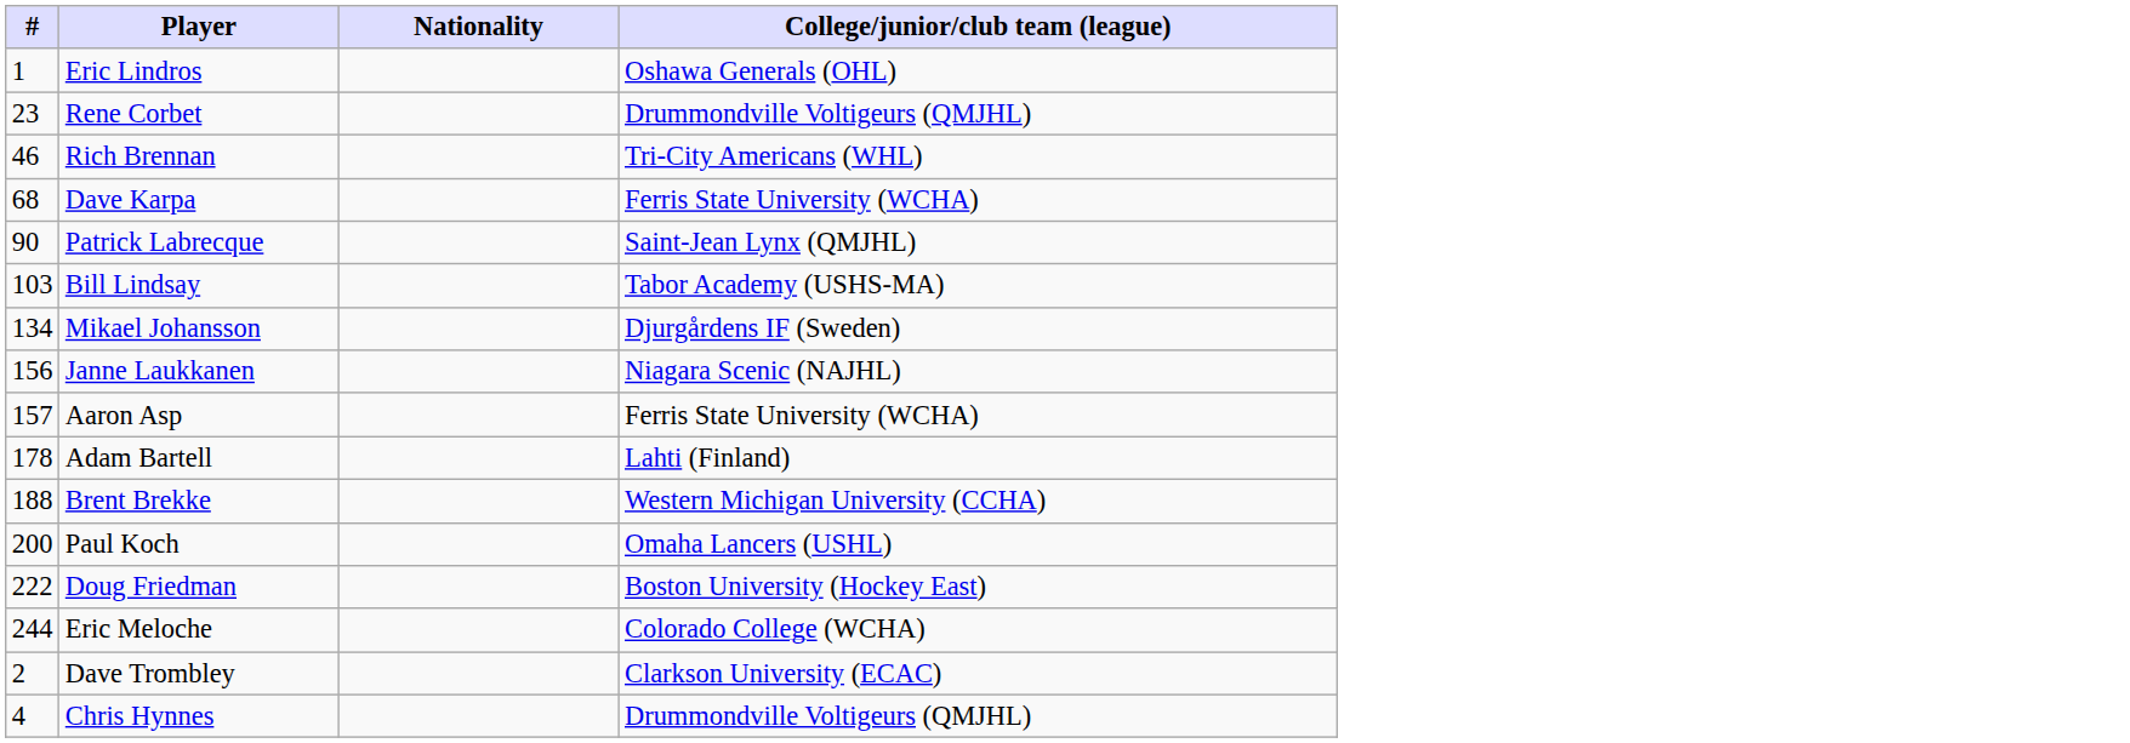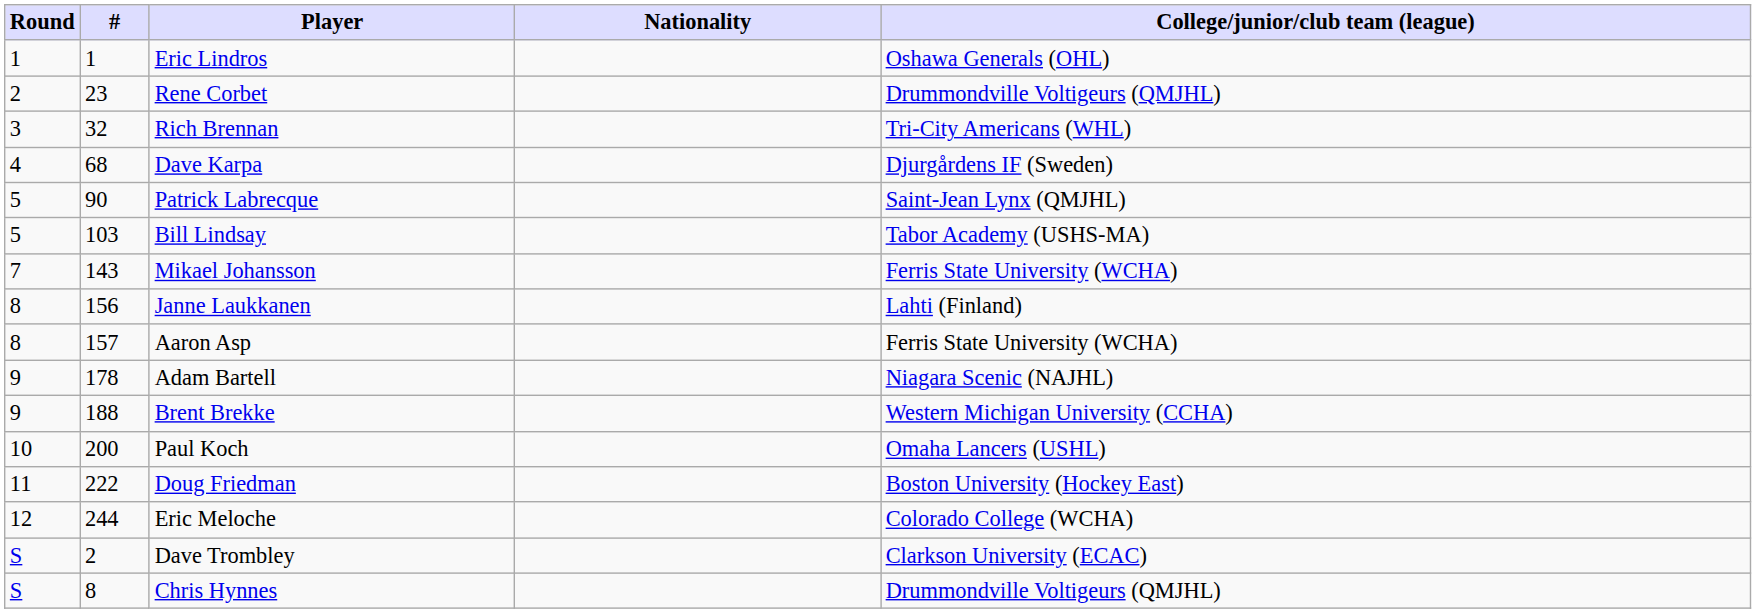 <table class="wikitable">
 <tr style="text-align:center;">
+<th style="background:#ddf; width:4.0%;">Round</th>
 <th style="background:#ddf; width:4.0%;">#</th>
 <th style="background:#ddf; width:21.0%;">Player</th>
 <th style="background:#ddf; width:21.0%;">Nationality</th>
 <th style="background:#ddf; width:100.0%;">College/junior/club team (league)</th>
 </tr>
 <tr>
 <td>1</td>
+<td>1</td>
 <td><a href='#'>Eric Lindros</a></td>
 <td></td>
 <td><a href='#'>Oshawa Generals</a> (<a href='#'>OHL</a>)</td>
 </tr>
 <tr>
+<td>2</td>
 <td>23</td>
 <td><a href='#'>Rene Corbet</a></td>
 <td></td>
 <td><a href='#'>Drummondville Voltigeurs</a> (<a href='#'>QMJHL</a>)</td>
 </tr>
 <tr>
-<td>46</td>
+<td>3</td>
+<td>32</td>
 <td><a href='#'>Rich Brennan</a></td>
 <td></td>
 <td><a href='#'>Tri-City Americans</a> (<a href='#'>WHL</a>)</td>
 </tr>
 <tr>
+<td>4</td>
 <td>68</td>
 <td><a href='#'>Dave Karpa</a></td>
 <td></td>
-<td><a href='#'>Ferris State University</a> (<a href='#'>WCHA</a>)</td>
+<td><a href='#'>Djurgårdens IF</a> (Sweden)</td>
 </tr>
 <tr>
+<td>5</td>
 <td>90</td>
 <td><a href='#'>Patrick Labrecque</a></td>
 <td></td>
 <td><a href='#'>Saint-Jean Lynx</a> (QMJHL)</td>
 </tr>
 <tr>
+<td>5</td>
 <td>103</td>
 <td><a href='#'>Bill Lindsay</a></td>
 <td></td>
 <td><a href='#'>Tabor Academy</a> (USHS-MA)</td>
 </tr>
 <tr>
-<td>134</td>
+<td>7</td>
+<td>143</td>
 <td><a href='#'>Mikael Johansson</a></td>
 <td></td>
-<td><a href='#'>Djurgårdens IF</a> (Sweden)</td>
+<td><a href='#'>Ferris State University</a> (<a href='#'>WCHA</a>)</td>
 </tr>
 <tr>
+<td>8</td>
 <td>156</td>
 <td><a href='#'>Janne Laukkanen</a></td>
 <td></td>
-<td><a href='#'>Niagara Scenic</a> (NAJHL)</td>
+<td><a href='#'>Lahti</a> (Finland)</td>
 </tr>
 <tr>
+<td>8</td>
 <td>157</td>
 <td>Aaron Asp</td>
 <td></td>
 <td>Ferris State University (WCHA)</td>
 </tr>
 <tr>
+<td>9</td>
 <td>178</td>
 <td>Adam Bartell</td>
 <td></td>
-<td><a href='#'>Lahti</a> (Finland)</td>
+<td><a href='#'>Niagara Scenic</a> (NAJHL)</td>
 </tr>
 <tr>
+<td>9</td>
 <td>188</td>
 <td><a href='#'>Brent Brekke</a></td>
 <td></td>
 <td><a href='#'>Western Michigan University</a> (<a href='#'>CCHA</a>)</td>
 </tr>
 <tr>
+<td>10</td>
 <td>200</td>
 <td>Paul Koch</td>
 <td></td>
 <td><a href='#'>Omaha Lancers</a> (<a href='#'>USHL</a>)</td>
 </tr>
 <tr>
+<td>11</td>
 <td>222</td>
 <td><a href='#'>Doug Friedman</a></td>
 <td></td>
 <td><a href='#'>Boston University</a> (<a href='#'>Hockey East</a>)</td>
 </tr>
 <tr>
+<td>12</td>
 <td>244</td>
 <td>Eric Meloche</td>
 <td></td>
 <td><a href='#'>Colorado College</a> (WCHA)</td>
 </tr>
 <tr>
+<td><a href='#'>S</a></td>
 <td>2</td>
 <td>Dave Trombley</td>
 <td></td>
 <td><a href='#'>Clarkson University</a> (<a href='#'>ECAC</a>)</td>
 </tr>
 <tr>
-<td>4</td>
+<td><a href='#'>S</a></td>
+<td>8</td>
 <td><a href='#'>Chris Hynnes</a></td>
 <td></td>
 <td><a href='#'>Drummondville Voltigeurs</a> (QMJHL)</td>
 </tr>
 </table>
